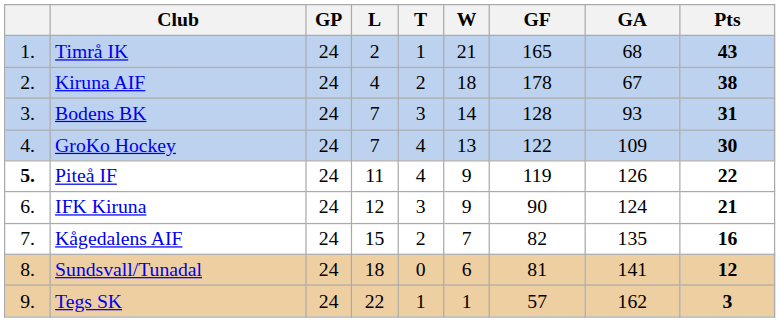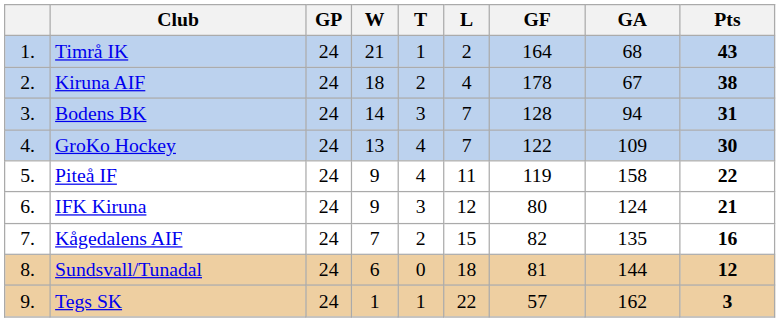 <table class="wikitable">
 <tr>
 <th width="30"></th>
 <th width="200">Club</th>
 <th width="30">GP</th>
+<th width="30">W</th>
+<th width="30">T</th>
 <th width="30">L</th>
-<th width="30">T</th>
-<th width="30">W</th>
 <th width="70">GF</th>
 <th width="70">GA</th>
 <th width="70">Pts</th>
 </tr>
 <tr bgcolor="#BCD2EE" align="center">
 <td>1.</td>
 <td align="left"><a href='#'>Timrå IK</a></td>
 <td>24</td>
+<td>21</td>
+<td>1</td>
 <td>2</td>
-<td>1</td>
-<td>21</td>
-<td>165</td>
+<td>164</td>
 <td>68</td>
 <td><strong>43</strong></td>
 </tr>
 <tr bgcolor="#BCD2EE" align="center">
 <td>2.</td>
 <td align="left"><a href='#'>Kiruna AIF</a></td>
 <td>24</td>
+<td>18</td>
+<td>2</td>
 <td>4</td>
-<td>2</td>
-<td>18</td>
 <td>178</td>
 <td>67</td>
 <td><strong>38</strong></td>
 </tr>
 <tr bgcolor="#BCD2EE" align="center">
 <td>3.</td>
 <td align="left"><a href='#'>Bodens BK</a></td>
 <td>24</td>
+<td>14</td>
+<td>3</td>
 <td>7</td>
-<td>3</td>
-<td>14</td>
 <td>128</td>
-<td>93</td>
+<td>94</td>
 <td><strong>31</strong></td>
 </tr>
 <tr bgcolor="#BCD2EE" align="center">
 <td>4.</td>
 <td align="left"><a href='#'>GroKo Hockey</a></td>
 <td>24</td>
+<td>13</td>
+<td>4</td>
 <td>7</td>
-<td>4</td>
-<td>13</td>
 <td>122</td>
 <td>109</td>
 <td><strong>30</strong></td>
 </tr>
 <tr bgcolor="#FFFFFF" align="center">
-<td><strong>5.</strong></td>
+<td>5.</td>
 <td align="left"><a href='#'>Piteå IF</a></td>
 <td>24</td>
+<td>9</td>
+<td>4</td>
 <td>11</td>
-<td>4</td>
-<td>9</td>
 <td>119</td>
-<td>126</td>
+<td>158</td>
 <td><strong>22</strong></td>
 </tr>
 <tr bgcolor="#FFFFFF" align="center">
 <td>6.</td>
 <td align="left"><a href='#'>IFK Kiruna</a></td>
 <td>24</td>
+<td>9</td>
+<td>3</td>
 <td>12</td>
-<td>3</td>
-<td>9</td>
-<td>90</td>
+<td>80</td>
 <td>124</td>
 <td><strong>21</strong></td>
 </tr>
 <tr bgcolor="#FFFFFF" align="center">
 <td>7.</td>
 <td align="left"><a href='#'>Kågedalens AIF</a></td>
 <td>24</td>
+<td>7</td>
+<td>2</td>
 <td>15</td>
-<td>2</td>
-<td>7</td>
 <td>82</td>
 <td>135</td>
 <td><strong>16</strong></td>
 </tr>
 <tr bgcolor="#EECFA1" align="center">
 <td>8.</td>
 <td align="left"><a href='#'>Sundsvall/Tunadal</a></td>
 <td>24</td>
+<td>6</td>
+<td>0</td>
 <td>18</td>
-<td>0</td>
-<td>6</td>
 <td>81</td>
-<td>141</td>
+<td>144</td>
 <td><strong>12</strong></td>
 </tr>
 <tr bgcolor="#EECFA1" align="center">
 <td>9.</td>
 <td align="left"><a href='#'>Tegs SK</a></td>
 <td>24</td>
-<td>22</td>
 <td>1</td>
 <td>1</td>
+<td>22</td>
 <td>57</td>
 <td>162</td>
 <td><strong>3</strong></td>
 </tr>
 </table>
